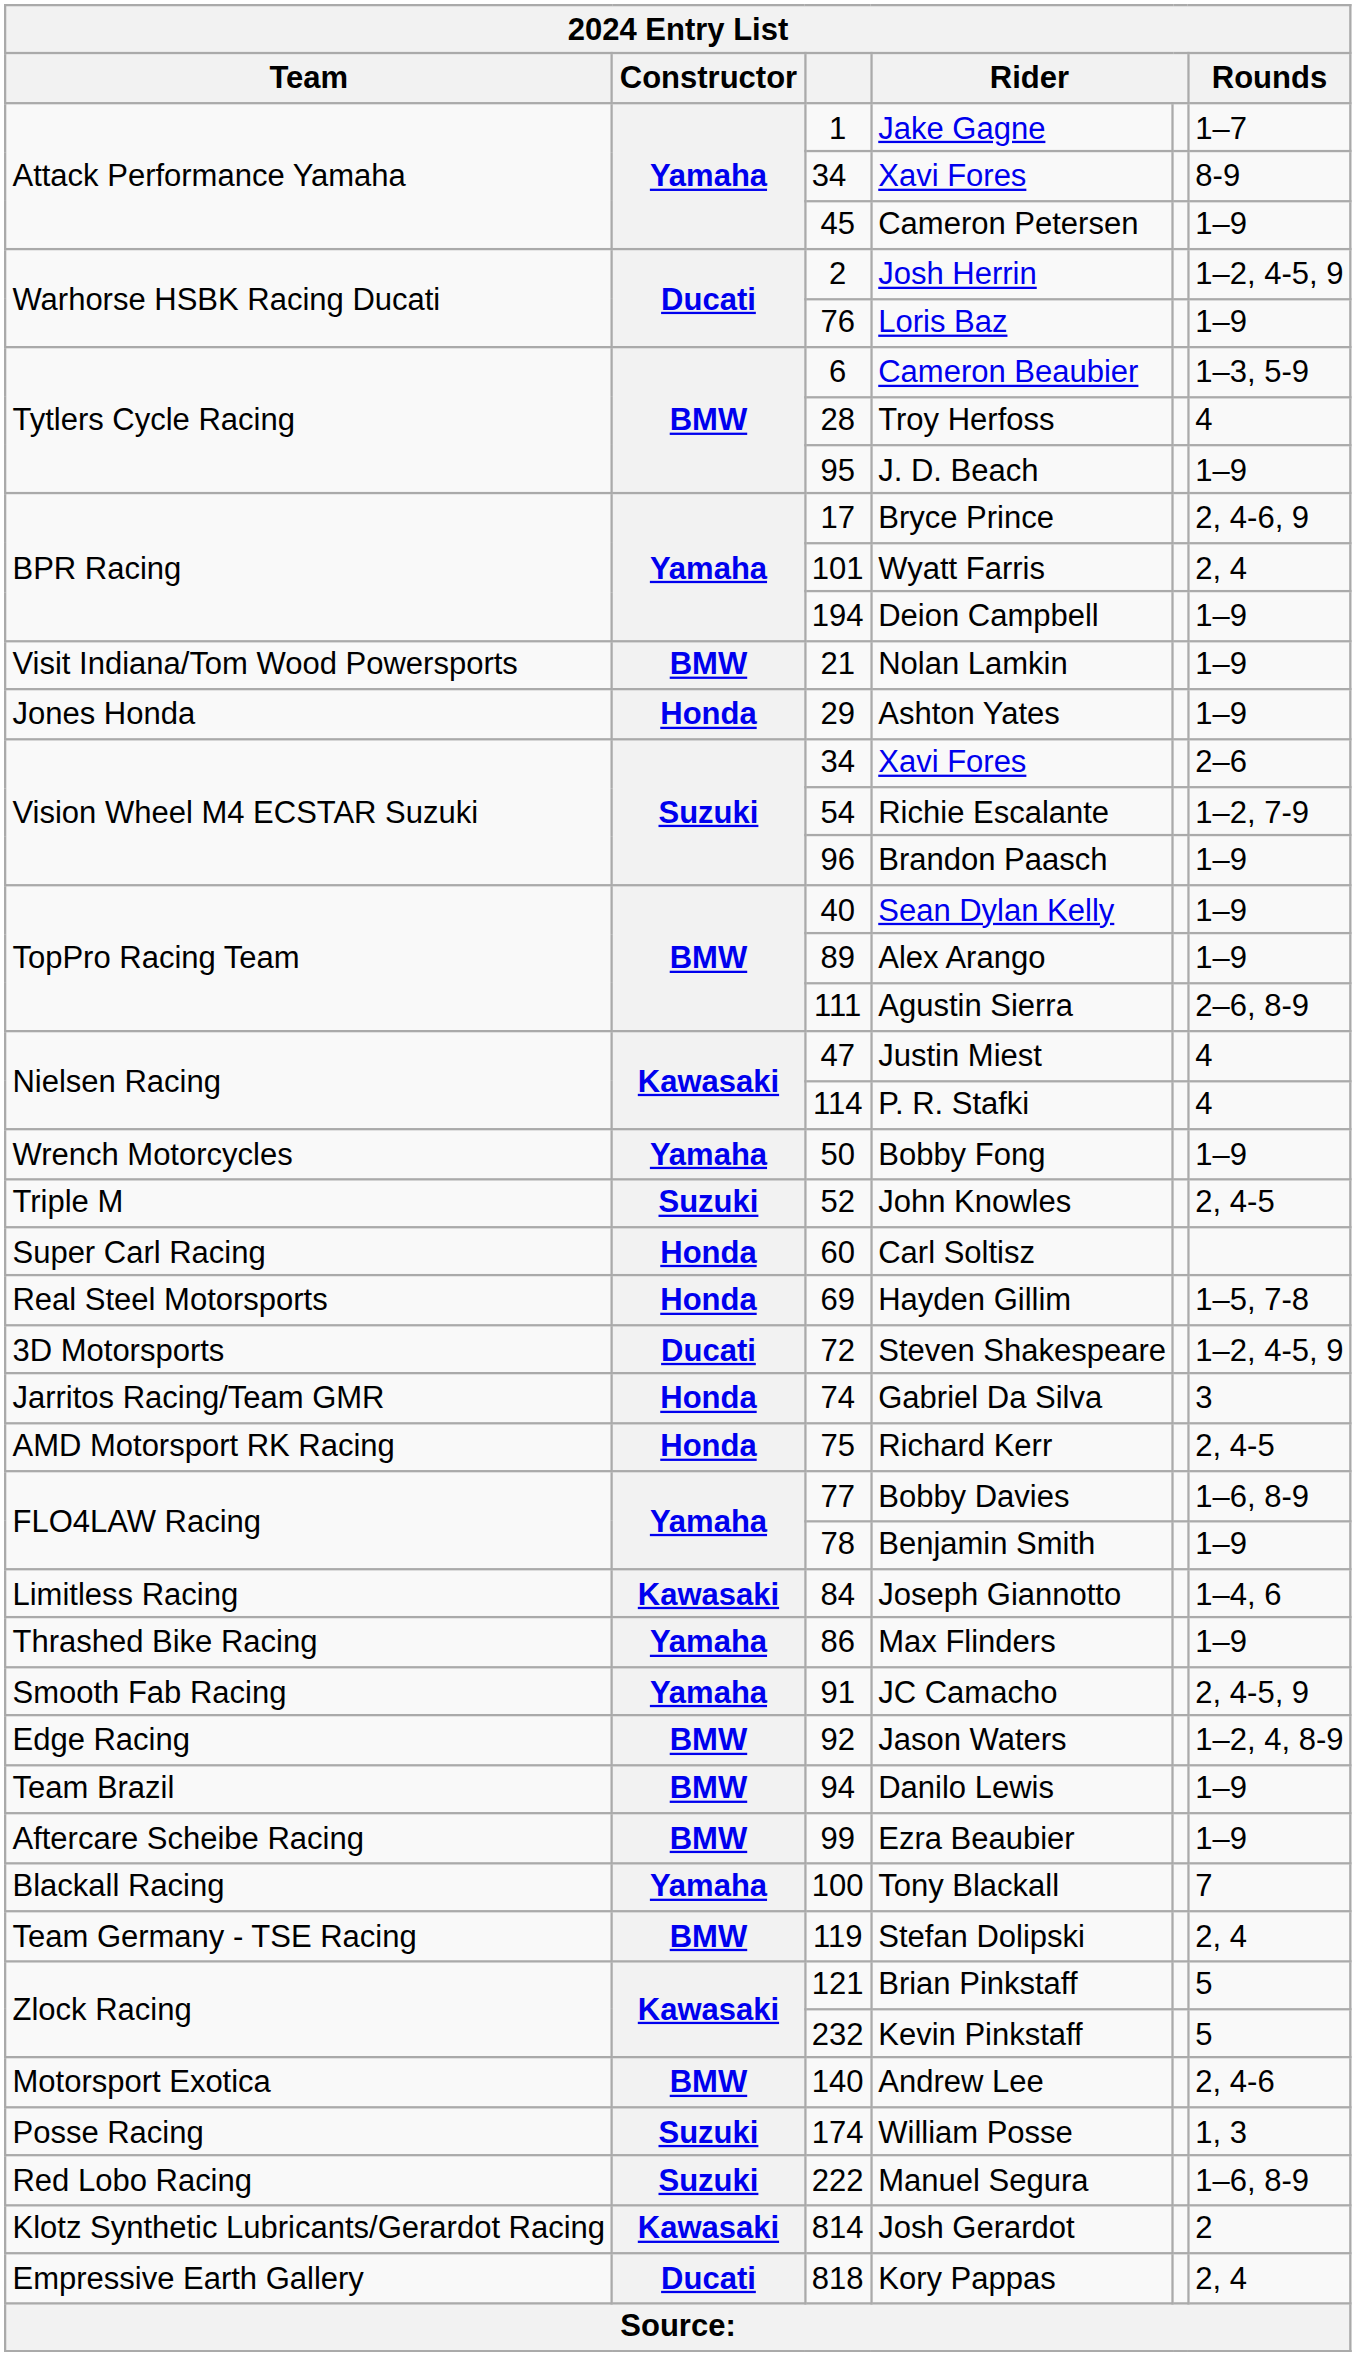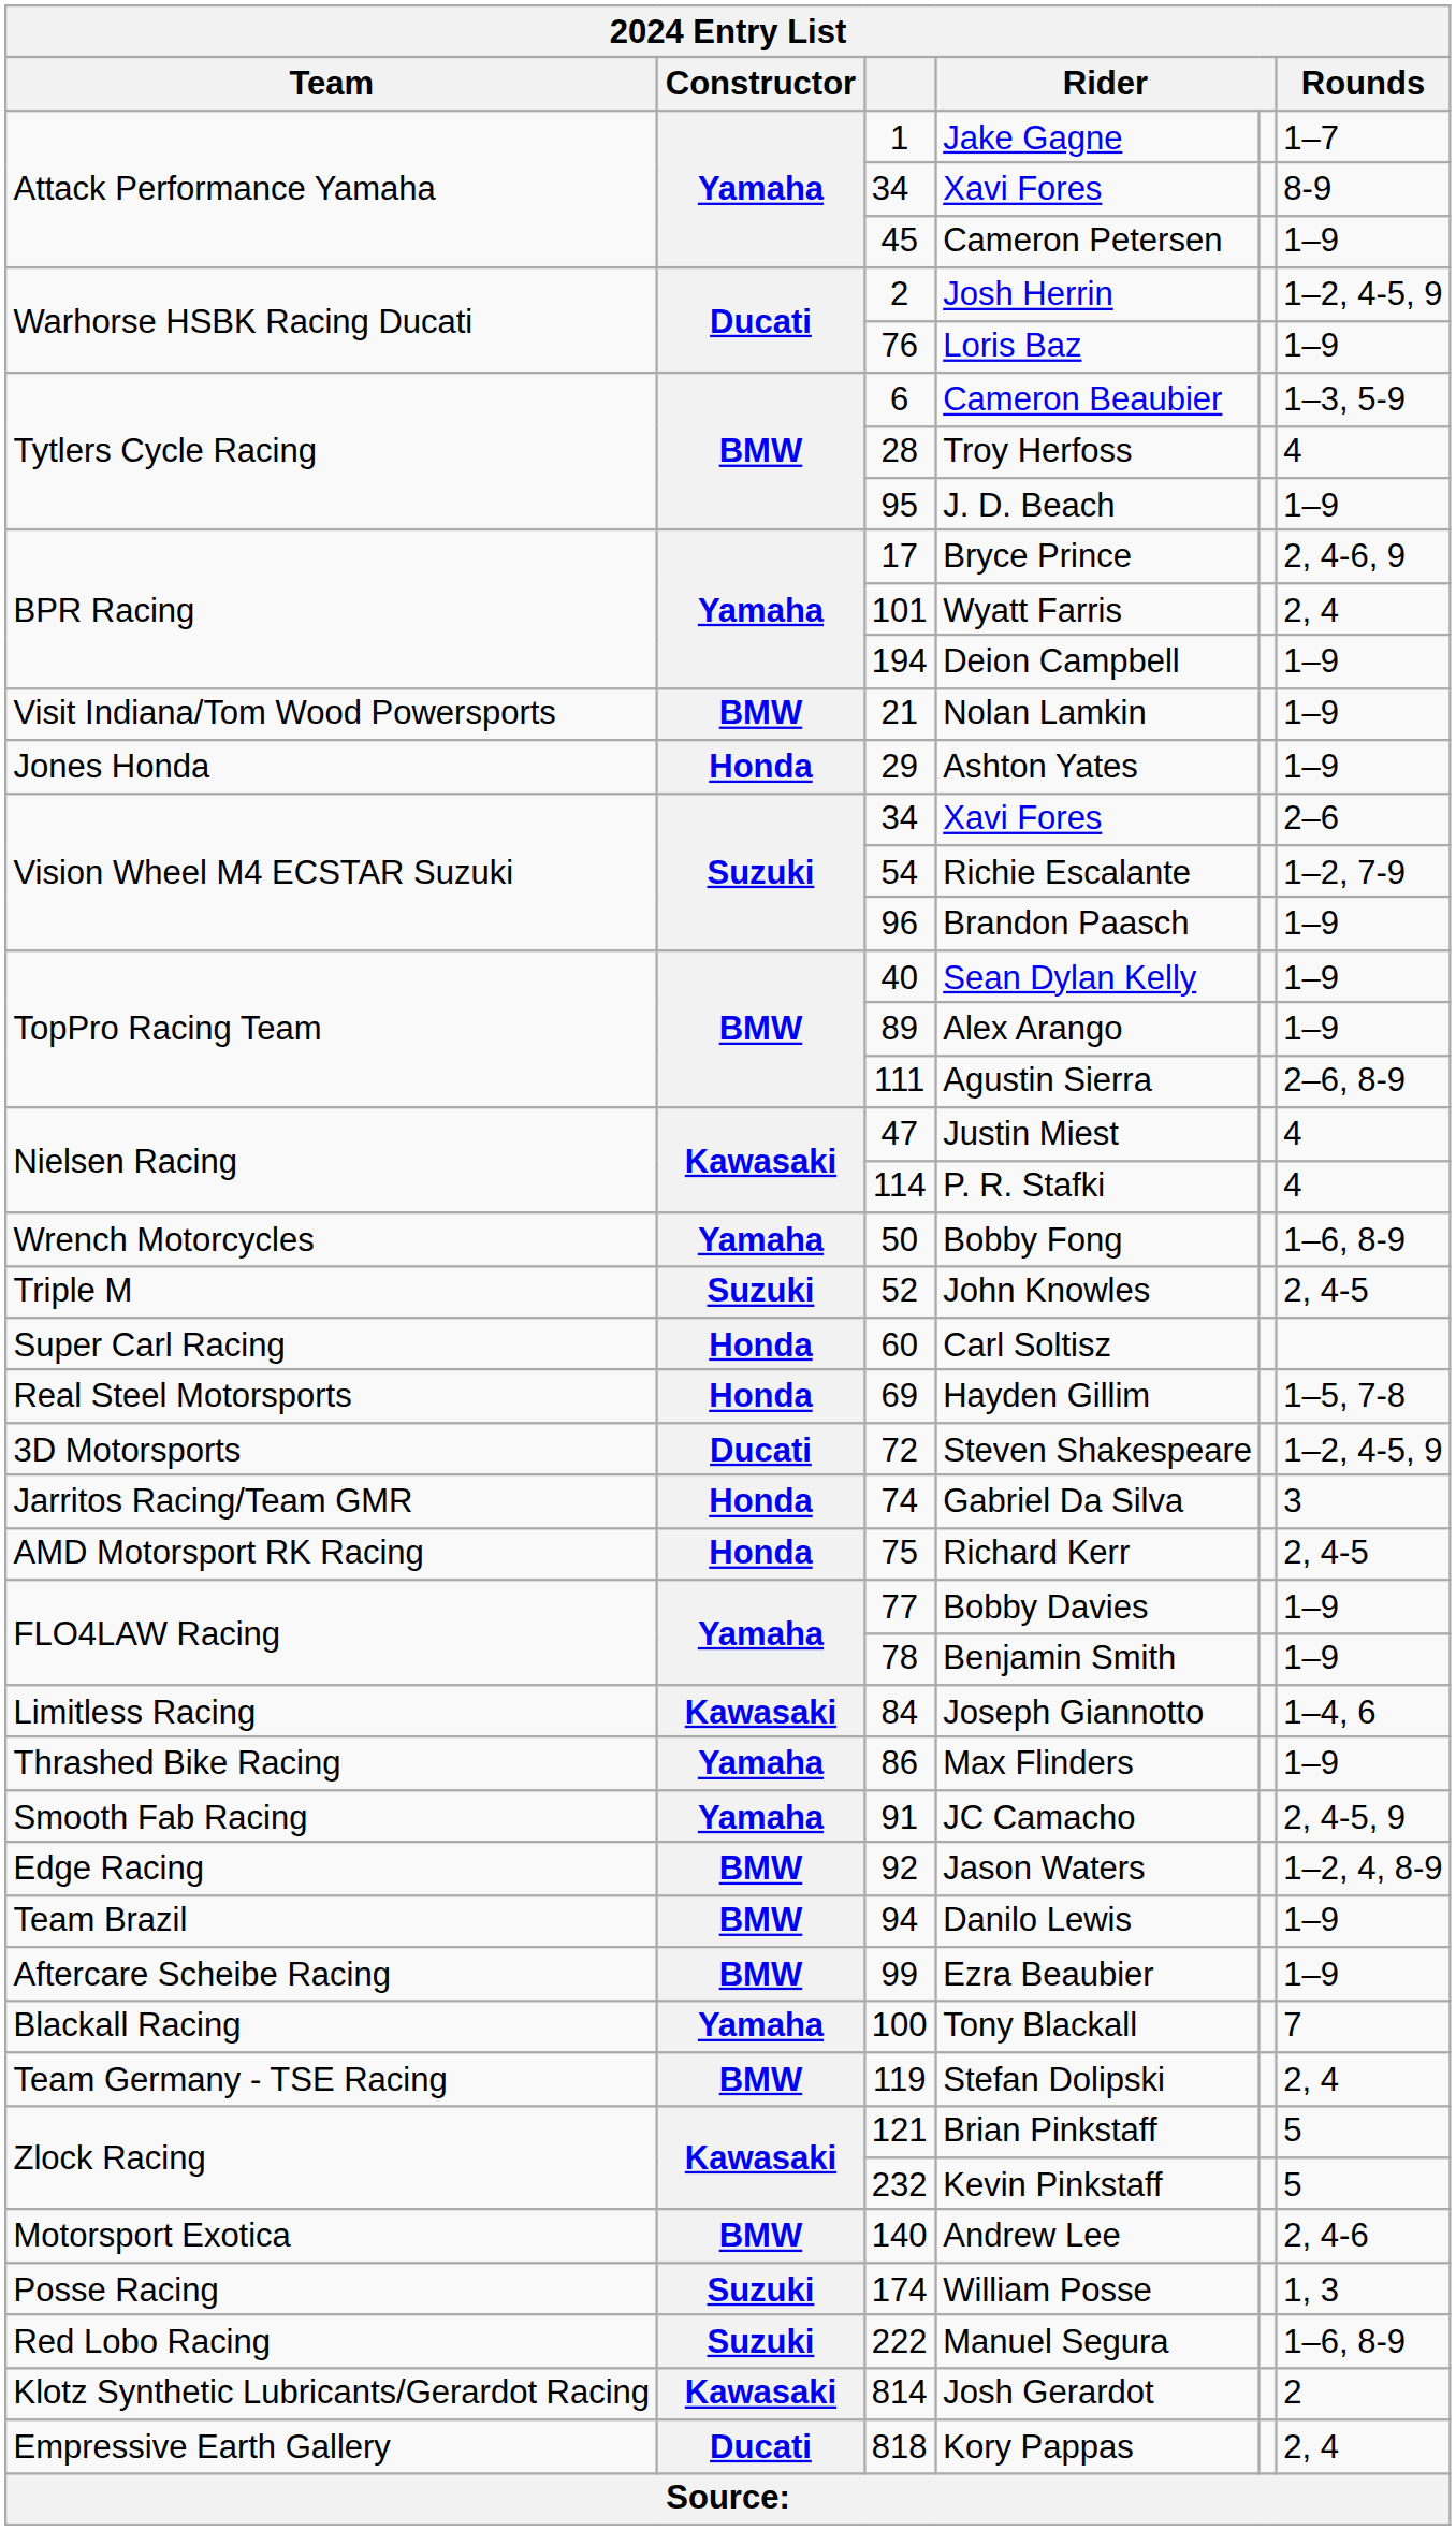 <table class="wikitable sortable" style="font-size: 85%;">
 <tr>
 <th colspan=6>2024 Entry List</th>
 </tr>
 <tr>
 <th>Team</th>
 <th>Constructor</th>
 <th></th>
 <th class=unsortable colspan=2>Rider</th>
 <th class=unsortable>Rounds</th>
 </tr>
 <tr>
 <td rowspan="3">Attack Performance Yamaha</td>
 <th rowspan="3"><a href='#'>Yamaha</a></th>
 <td align=center>1</td>
 <td> <a href='#'>Jake Gagne</a></td>
 <td></td>
 <td>1–7</td>
 </tr>
 <tr>
 <td>34</td>
 <td> <a href='#'>Xavi Fores</a></td>
 <td></td>
 <td>8-9</td>
 </tr>
 <tr>
 <td align="center">45</td>
 <td> Cameron Petersen</td>
 <td></td>
 <td>1–9</td>
 </tr>
 <tr>
 <td rowspan="2">Warhorse HSBK Racing Ducati</td>
 <th rowspan="2"><a href='#'>Ducati</a></th>
 <td align="center">2</td>
 <td> <a href='#'>Josh Herrin</a></td>
 <td></td>
 <td>1–2, 4-5, 9</td>
 </tr>
 <tr>
 <td align="center">76</td>
 <td> <a href='#'>Loris Baz</a></td>
 <td></td>
 <td>1–9</td>
 </tr>
 <tr>
 <td rowspan="3">Tytlers Cycle Racing</td>
 <th rowspan="3"><a href='#'>BMW</a></th>
 <td align="center">6</td>
 <td> <a href='#'>Cameron Beaubier</a></td>
 <td></td>
 <td>1–3, 5-9</td>
 </tr>
 <tr>
 <td align="center">28</td>
 <td> Troy Herfoss</td>
 <td></td>
 <td>4</td>
 </tr>
 <tr>
 <td align="center">95</td>
 <td> J. D. Beach</td>
 <td></td>
 <td>1–9</td>
 </tr>
 <tr>
 <td rowspan="3">BPR Racing</td>
 <th rowspan="3"><a href='#'>Yamaha</a></th>
 <td align="center">17</td>
 <td> Bryce Prince</td>
 <td align="center"></td>
 <td>2, 4-6, 9</td>
 </tr>
 <tr>
 <td align="center">101</td>
 <td> Wyatt Farris</td>
 <td align="center"></td>
 <td>2, 4</td>
 </tr>
 <tr>
 <td align="center">194</td>
 <td> Deion Campbell</td>
 <td align="center"></td>
 <td>1–9</td>
 </tr>
 <tr>
 <td>Visit Indiana/Tom Wood Powersports</td>
 <th><a href='#'>BMW</a></th>
 <td align="center">21</td>
 <td> Nolan Lamkin</td>
 <td align="center"></td>
 <td>1–9</td>
 </tr>
 <tr>
 <td>Jones Honda</td>
 <th><a href='#'>Honda</a></th>
 <td align="center">29</td>
 <td> Ashton Yates</td>
 <td align="center"></td>
 <td>1–9</td>
 </tr>
 <tr>
 <td rowspan="3">Vision Wheel M4 ECSTAR Suzuki</td>
 <th rowspan="3"><a href='#'>Suzuki</a></th>
 <td align="center">34</td>
 <td> <a href='#'>Xavi Fores</a></td>
 <td></td>
 <td>2–6</td>
 </tr>
 <tr>
 <td align="center">54</td>
 <td> Richie Escalante</td>
 <td></td>
 <td>1–2, 7-9</td>
 </tr>
 <tr>
 <td align="center">96</td>
 <td> Brandon Paasch</td>
 <td></td>
 <td>1–9</td>
 </tr>
 <tr>
 <td rowspan="3">TopPro Racing Team</td>
 <th rowspan="3"><a href='#'>BMW</a></th>
 <td align="center">40</td>
 <td> <a href='#'>Sean Dylan Kelly</a></td>
 <td></td>
 <td>1–9</td>
 </tr>
 <tr>
 <td align="center">89</td>
 <td> Alex Arango</td>
 <td align="center"></td>
 <td>1–9</td>
 </tr>
 <tr>
 <td align="center">111</td>
 <td> Agustin Sierra</td>
 <td align="center"></td>
 <td>2–6, 8-9</td>
 </tr>
 <tr>
 <td rowspan=2>Nielsen Racing</td>
 <th rowspan=2><a href='#'>Kawasaki</a></th>
 <td align=center>47</td>
 <td> Justin Miest</td>
 <td></td>
 <td>4</td>
 </tr>
 <tr>
 <td align=center>114</td>
 <td> P. R. Stafki</td>
 <td></td>
 <td>4</td>
 </tr>
 <tr>
 <td>Wrench Motorcycles</td>
 <th><a href='#'>Yamaha</a></th>
 <td align=center>50</td>
 <td> Bobby Fong</td>
 <td></td>
-<td>1–9</td>
+<td>1–6, 8-9</td>
 </tr>
 <tr>
 <td>Triple M</td>
 <th><a href='#'>Suzuki</a></th>
 <td align=center>52</td>
 <td> John Knowles</td>
 <td align=center></td>
 <td>2, 4-5</td>
 </tr>
 <tr>
 <td>Super Carl Racing</td>
 <th><a href='#'>Honda</a></th>
 <td align=center>60</td>
 <td> Carl Soltisz</td>
 <td></td>
 <td></td>
 </tr>
 <tr>
 <td>Real Steel Motorsports</td>
 <th><a href='#'>Honda</a></th>
 <td align=center>69</td>
 <td> Hayden Gillim</td>
 <td></td>
 <td>1–5, 7-8</td>
 </tr>
 <tr>
 <td>3D Motorsports</td>
 <th><a href='#'>Ducati</a></th>
 <td align=center>72</td>
 <td> Steven Shakespeare</td>
 <td></td>
 <td>1–2, 4-5, 9</td>
 </tr>
 <tr>
 <td>Jarritos Racing/Team GMR</td>
 <th><a href='#'>Honda</a></th>
 <td align=center>74</td>
 <td> Gabriel Da Silva</td>
 <td align=center></td>
 <td>3</td>
 </tr>
 <tr>
 <td>AMD Motorsport RK Racing</td>
 <th><a href='#'>Honda</a></th>
 <td align=center>75</td>
 <td> Richard Kerr</td>
 <td align=center></td>
 <td>2, 4-5</td>
 </tr>
 <tr>
 <td rowspan=2>FLO4LAW Racing</td>
 <th rowspan=2><a href='#'>Yamaha</a></th>
 <td align=center>77</td>
 <td> Bobby Davies</td>
 <td align=center></td>
-<td>1–6, 8-9</td>
+<td>1–9</td>
 </tr>
 <tr>
 <td align=center>78</td>
 <td> Benjamin Smith</td>
 <td></td>
 <td>1–9</td>
 </tr>
 <tr>
 <td>Limitless Racing</td>
 <th><a href='#'>Kawasaki</a></th>
 <td align=center>84</td>
 <td> Joseph Giannotto</td>
 <td align=center></td>
 <td>1–4, 6</td>
 </tr>
 <tr>
 <td>Thrashed Bike Racing</td>
 <th><a href='#'>Yamaha</a></th>
 <td align=center>86</td>
 <td> Max Flinders</td>
 <td></td>
 <td>1–9</td>
 </tr>
 <tr>
 <td>Smooth Fab Racing</td>
 <th><a href='#'>Yamaha</a></th>
 <td align=center>91</td>
 <td> JC Camacho</td>
 <td align=center></td>
 <td>2, 4-5, 9</td>
 </tr>
 <tr>
 <td>Edge Racing</td>
 <th><a href='#'>BMW</a></th>
 <td align=center>92</td>
 <td> Jason Waters</td>
 <td align=center></td>
 <td>1–2, 4, 8-9</td>
 </tr>
 <tr>
 <td>Team Brazil</td>
 <th><a href='#'>BMW</a></th>
 <td align=center>94</td>
 <td> Danilo Lewis</td>
 <td align=center></td>
 <td>1–9</td>
 </tr>
 <tr>
 <td>Aftercare Scheibe Racing</td>
 <th><a href='#'>BMW</a></th>
 <td align=center>99</td>
 <td> Ezra Beaubier</td>
 <td></td>
 <td>1–9</td>
 </tr>
 <tr>
 <td>Blackall Racing</td>
 <th><a href='#'>Yamaha</a></th>
 <td>100</td>
 <td> Tony Blackall</td>
 <td></td>
 <td>7</td>
 </tr>
 <tr>
 <td>Team Germany - TSE Racing</td>
 <th><a href='#'>BMW</a></th>
 <td align=center>119</td>
 <td> Stefan Dolipski</td>
 <td></td>
 <td>2, 4</td>
 </tr>
 <tr>
 <td rowspan="2">Zlock Racing</td>
 <th rowspan="2"><a href='#'>Kawasaki</a></th>
 <td>121</td>
 <td> Brian Pinkstaff</td>
 <td></td>
 <td>5</td>
 </tr>
 <tr>
 <td>232</td>
 <td> Kevin Pinkstaff</td>
 <td></td>
 <td>5</td>
 </tr>
 <tr>
 <td>Motorsport Exotica</td>
 <th><a href='#'>BMW</a></th>
 <td align="center">140</td>
 <td> Andrew Lee</td>
 <td align="center"></td>
 <td>2, 4-6</td>
 </tr>
 <tr>
 <td>Posse Racing</td>
 <th><a href='#'>Suzuki</a></th>
 <td align=center>174</td>
 <td> William Posse</td>
 <td align=center></td>
 <td>1, 3</td>
 </tr>
 <tr>
 <td>Red Lobo Racing</td>
 <th><a href='#'>Suzuki</a></th>
 <td align=center>222</td>
 <td> Manuel Segura</td>
 <td align=center></td>
 <td>1–6, 8-9</td>
 </tr>
 <tr>
 <td>Klotz Synthetic Lubricants/Gerardot Racing</td>
 <th><a href='#'>Kawasaki</a></th>
 <td align=center>814</td>
 <td> Josh Gerardot</td>
 <td></td>
 <td>2</td>
 </tr>
 <tr>
 <td>Empressive Earth Gallery</td>
 <th><a href='#'>Ducati</a></th>
 <td align=center>818</td>
 <td> Kory Pappas</td>
 <td></td>
 <td>2, 4</td>
 </tr>
 <tr>
 <th colspan=6>Source:</th>
 </tr>
 <tr>
 </tr>
 </table>
